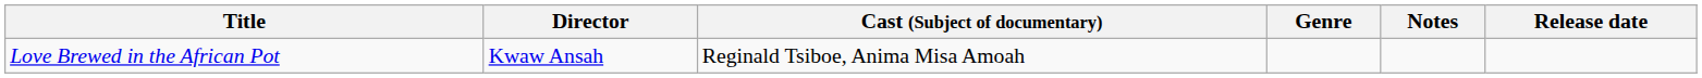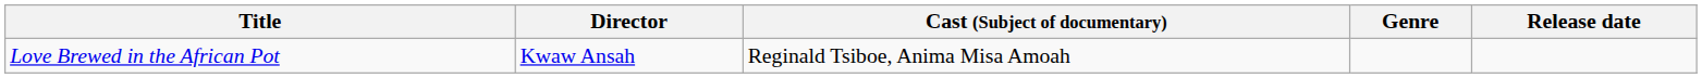 <table class="wikitable sortable" style="width:100%;">
 <tr>
 <th>Title</th>
 <th>Director</th>
 <th>Cast <small>(Subject of documentary)</small></th>
 <th>Genre</th>
-<th>Notes</th>
 <th>Release date</th>
 </tr>
 <tr>
 <td><span></span><em><a href='#'>Love Brewed in the African Pot</a></em></td>
 <td><a href='#'>Kwaw Ansah</a></td>
 <td>Reginald Tsiboe, Anima Misa Amoah</td>
 <td></td>
 <td></td>
-<td></td>
 </tr>
 </table>
